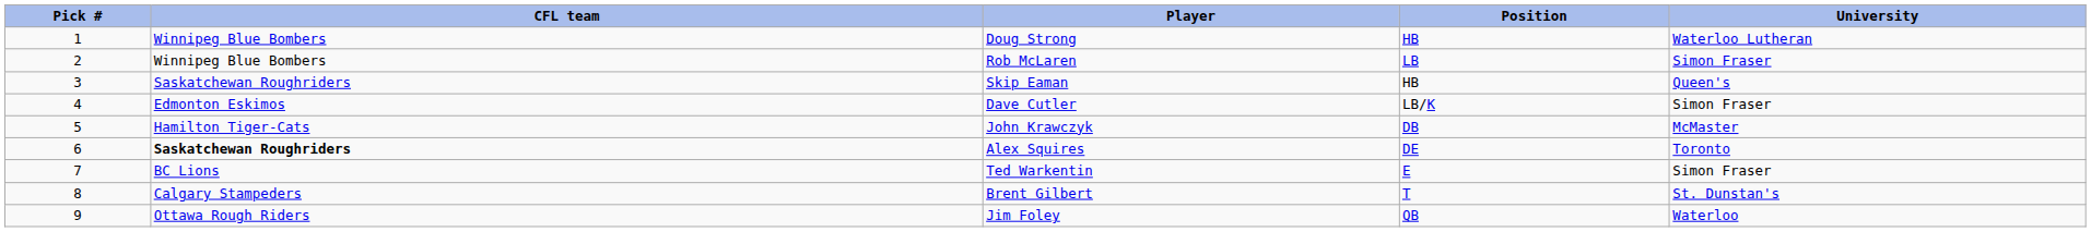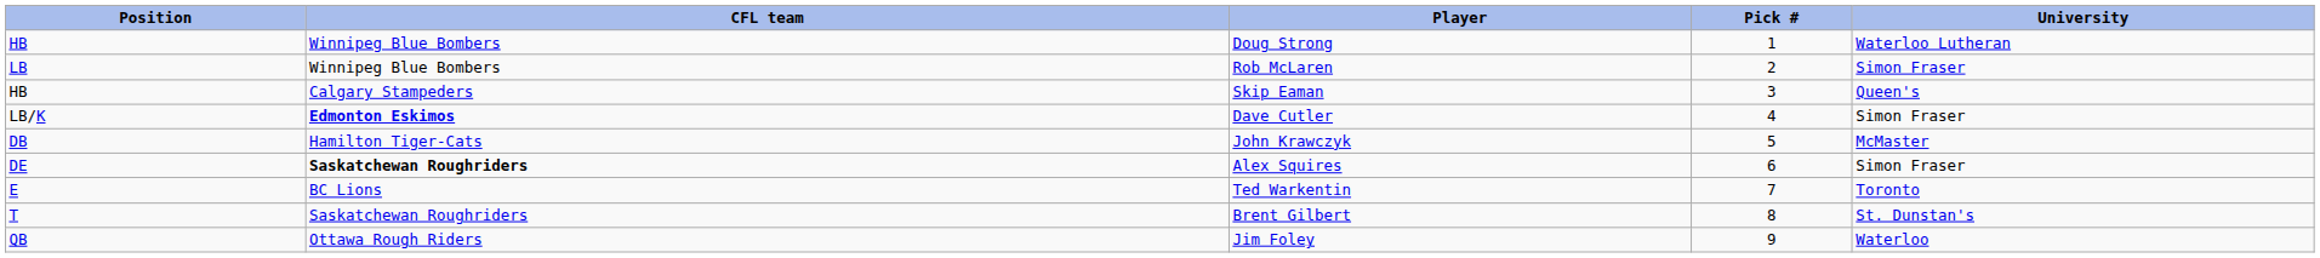 <table class="wikitable" style="width: 100%">
 <tr>
-<th style="background:#A8BDEC;" width=7%>Pick #</th>
+<th width=13% style="background:#A8BDEC;">Position</th>
 <th width=40% style="background:#A8BDEC;">CFL team</th>
 <th width=20% style="background:#A8BDEC;">Player</th>
-<th width=13% style="background:#A8BDEC;">Position</th>
+<th style="background:#A8BDEC;" width=7%>Pick #</th>
 <th width=20% style="background:#A8BDEC;">University</th>
 </tr>
 <tr>
-<td align=center>1</td>
+<td><a href='#'>HB</a></td>
 <td><a href='#'>Winnipeg Blue Bombers</a></td>
 <td><a href='#'>Doug Strong</a></td>
-<td><a href='#'>HB</a></td>
+<td align=center>1</td>
 <td><a href='#'>Waterloo Lutheran</a></td>
 </tr>
 <tr>
-<td align=center>2</td>
+<td><a href='#'>LB</a></td>
 <td>Winnipeg Blue Bombers</td>
 <td><a href='#'>Rob McLaren</a></td>
-<td><a href='#'>LB</a></td>
+<td align=center>2</td>
 <td><a href='#'>Simon Fraser</a></td>
 </tr>
 <tr>
+<td>HB</td>
+<td><a href='#'>Calgary Stampeders</a></td>
+<td><a href='#'>Skip Eaman</a></td>
 <td align=center>3</td>
-<td><a href='#'>Saskatchewan Roughriders</a></td>
-<td><a href='#'>Skip Eaman</a></td>
-<td>HB</td>
 <td><a href='#'>Queen's</a></td>
 </tr>
 <tr>
+<td>LB/<a href='#'>K</a></td>
+<td><strong><a href='#'>Edmonton Eskimos</a></strong></td>
+<td><a href='#'>Dave Cutler</a></td>
 <td align=center>4</td>
-<td><a href='#'>Edmonton Eskimos</a></td>
-<td><a href='#'>Dave Cutler</a></td>
-<td>LB/<a href='#'>K</a></td>
 <td>Simon Fraser</td>
 </tr>
 <tr>
-<td align=center>5</td>
+<td><a href='#'>DB</a></td>
 <td><a href='#'>Hamilton Tiger-Cats</a></td>
 <td><a href='#'>John Krawczyk</a></td>
-<td><a href='#'>DB</a></td>
+<td align=center>5</td>
 <td><a href='#'>McMaster</a></td>
 </tr>
 <tr>
-<td align=center>6</td>
+<td><a href='#'>DE</a></td>
 <td><strong>Saskatchewan Roughriders</strong></td>
 <td><a href='#'>Alex Squires</a></td>
-<td><a href='#'>DE</a></td>
+<td align=center>6</td>
+<td>Simon Fraser</td>
+</tr>
+<tr>
+<td><a href='#'>E</a></td>
+<td><a href='#'>BC Lions</a></td>
+<td><a href='#'>Ted Warkentin</a></td>
+<td align=center>7</td>
 <td><a href='#'>Toronto</a></td>
 </tr>
 <tr>
-<td align=center>7</td>
-<td><a href='#'>BC Lions</a></td>
-<td><a href='#'>Ted Warkentin</a></td>
-<td><a href='#'>E</a></td>
-<td>Simon Fraser</td>
-</tr>
-<tr>
+<td><a href='#'>T</a></td>
+<td><a href='#'>Saskatchewan Roughriders</a></td>
+<td><a href='#'>Brent Gilbert</a></td>
 <td align=center>8</td>
-<td><a href='#'>Calgary Stampeders</a></td>
-<td><a href='#'>Brent Gilbert</a></td>
-<td><a href='#'>T</a></td>
 <td><a href='#'>St. Dunstan's</a></td>
 </tr>
 <tr>
-<td align=center>9</td>
+<td><a href='#'>QB</a></td>
 <td><a href='#'>Ottawa Rough Riders</a></td>
 <td><a href='#'>Jim Foley</a></td>
-<td><a href='#'>QB</a></td>
+<td align=center>9</td>
 <td><a href='#'>Waterloo</a></td>
 </tr>
 </table>
